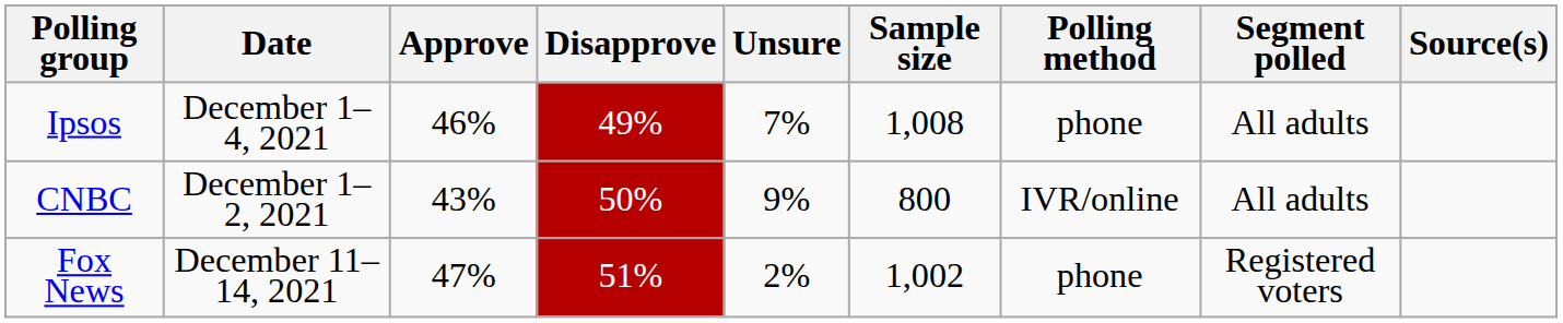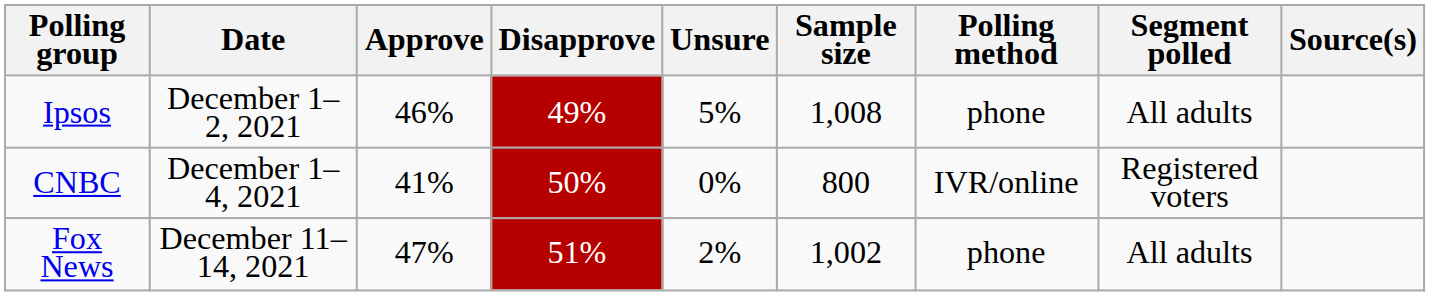 <table class="wikitable sortable" style="text-align:center;line-height:14px;width: 80%;">
 <tr>
 <th class="unsortable">Polling group</th>
 <th>Date</th>
 <th>Approve</th>
 <th>Disapprove</th>
 <th>Unsure</th>
 <th>Sample size</th>
 <th>Polling method</th>
 <th class="unsortable">Segment polled</th>
 <th class="unsortable">Source(s)</th>
 </tr>
 <tr>
 <td rowspan="1"><a href='#'>Ipsos</a></td>
-<td>December 1–4, 2021</td>
+<td>December 1–2, 2021</td>
 <td>46%</td>
 <td style="background: #B60000; color: white">49%</td>
-<td>7%</td>
+<td>5%</td>
 <td>1,008</td>
 <td>phone</td>
 <td rowspan="1">All adults</td>
 <td></td>
 </tr>
 <tr>
 <td rowspan="1"><a href='#'>CNBC</a></td>
-<td>December 1–2, 2021</td>
-<td>43%</td>
+<td>December 1–4, 2021</td>
+<td>41%</td>
 <td style="background: #B60000; color: white">50%</td>
-<td>9%</td>
+<td>0%</td>
 <td>800</td>
 <td>IVR/online</td>
-<td rowspan="1">All adults</td>
+<td rowspan="1">Registered voters</td>
 <td></td>
 </tr>
 <tr>
 <td><a href='#'>Fox News</a></td>
 <td>December 11–14, 2021</td>
 <td>47%</td>
 <td style="background: #B60000; color: white">51%</td>
 <td>2%</td>
 <td>1,002</td>
 <td>phone</td>
-<td rowspan="1">Registered voters</td>
+<td rowspan="1">All adults</td>
 <td></td>
 </tr>
 </table>
